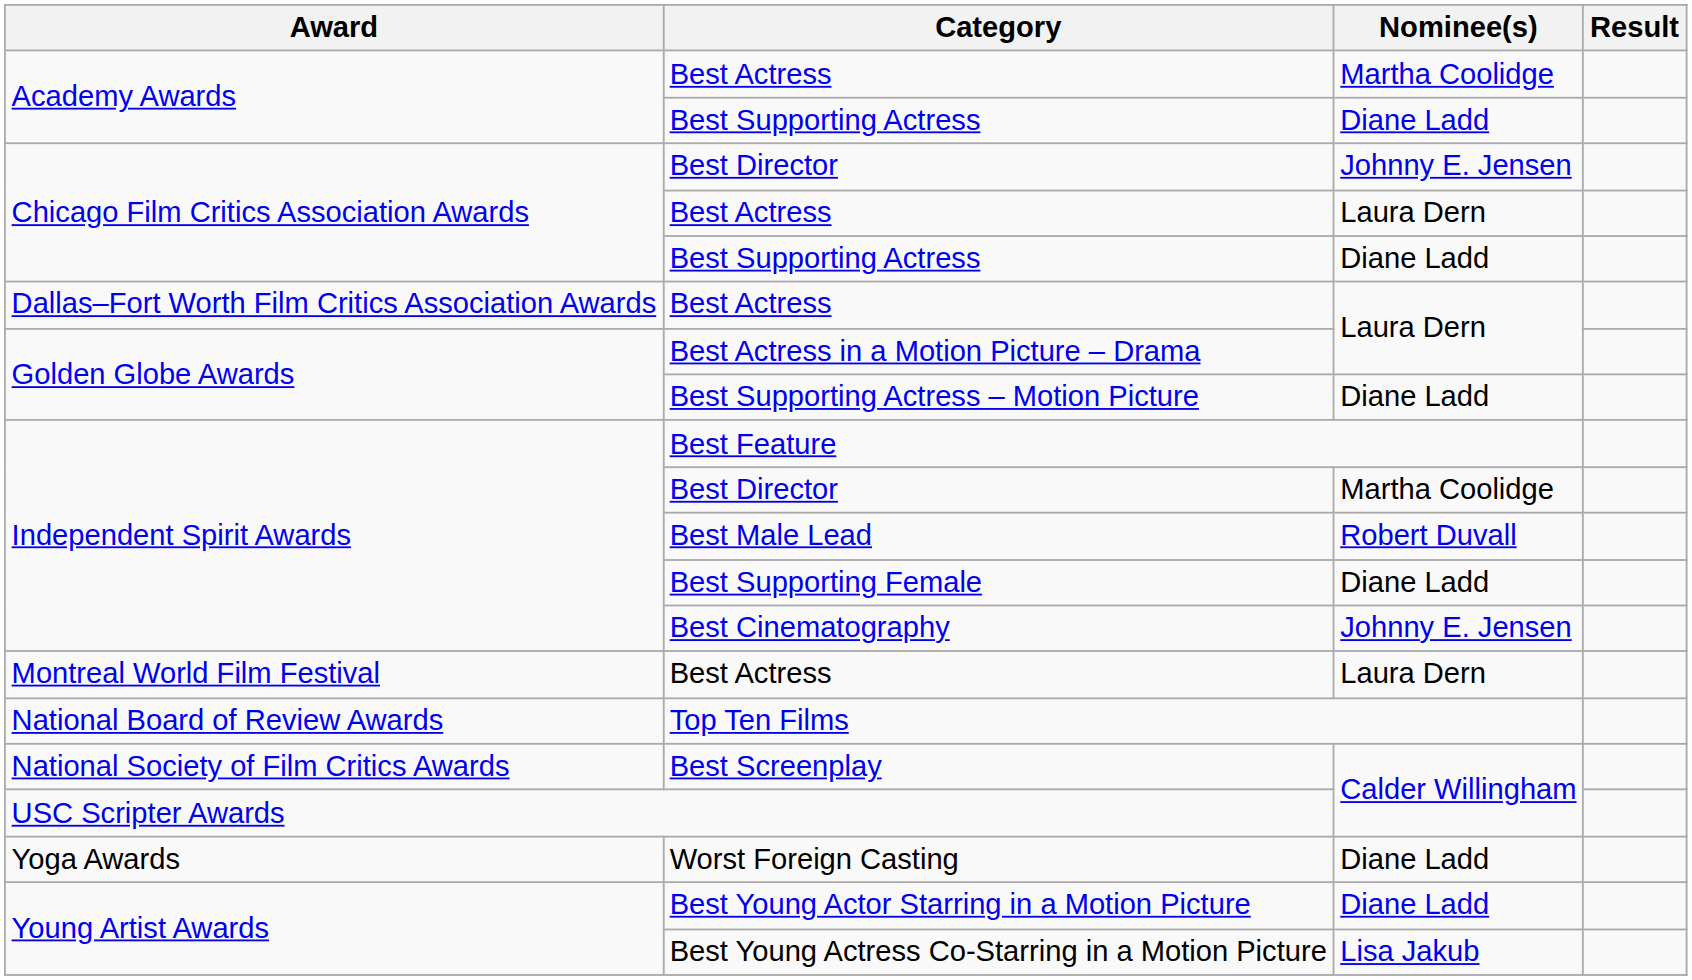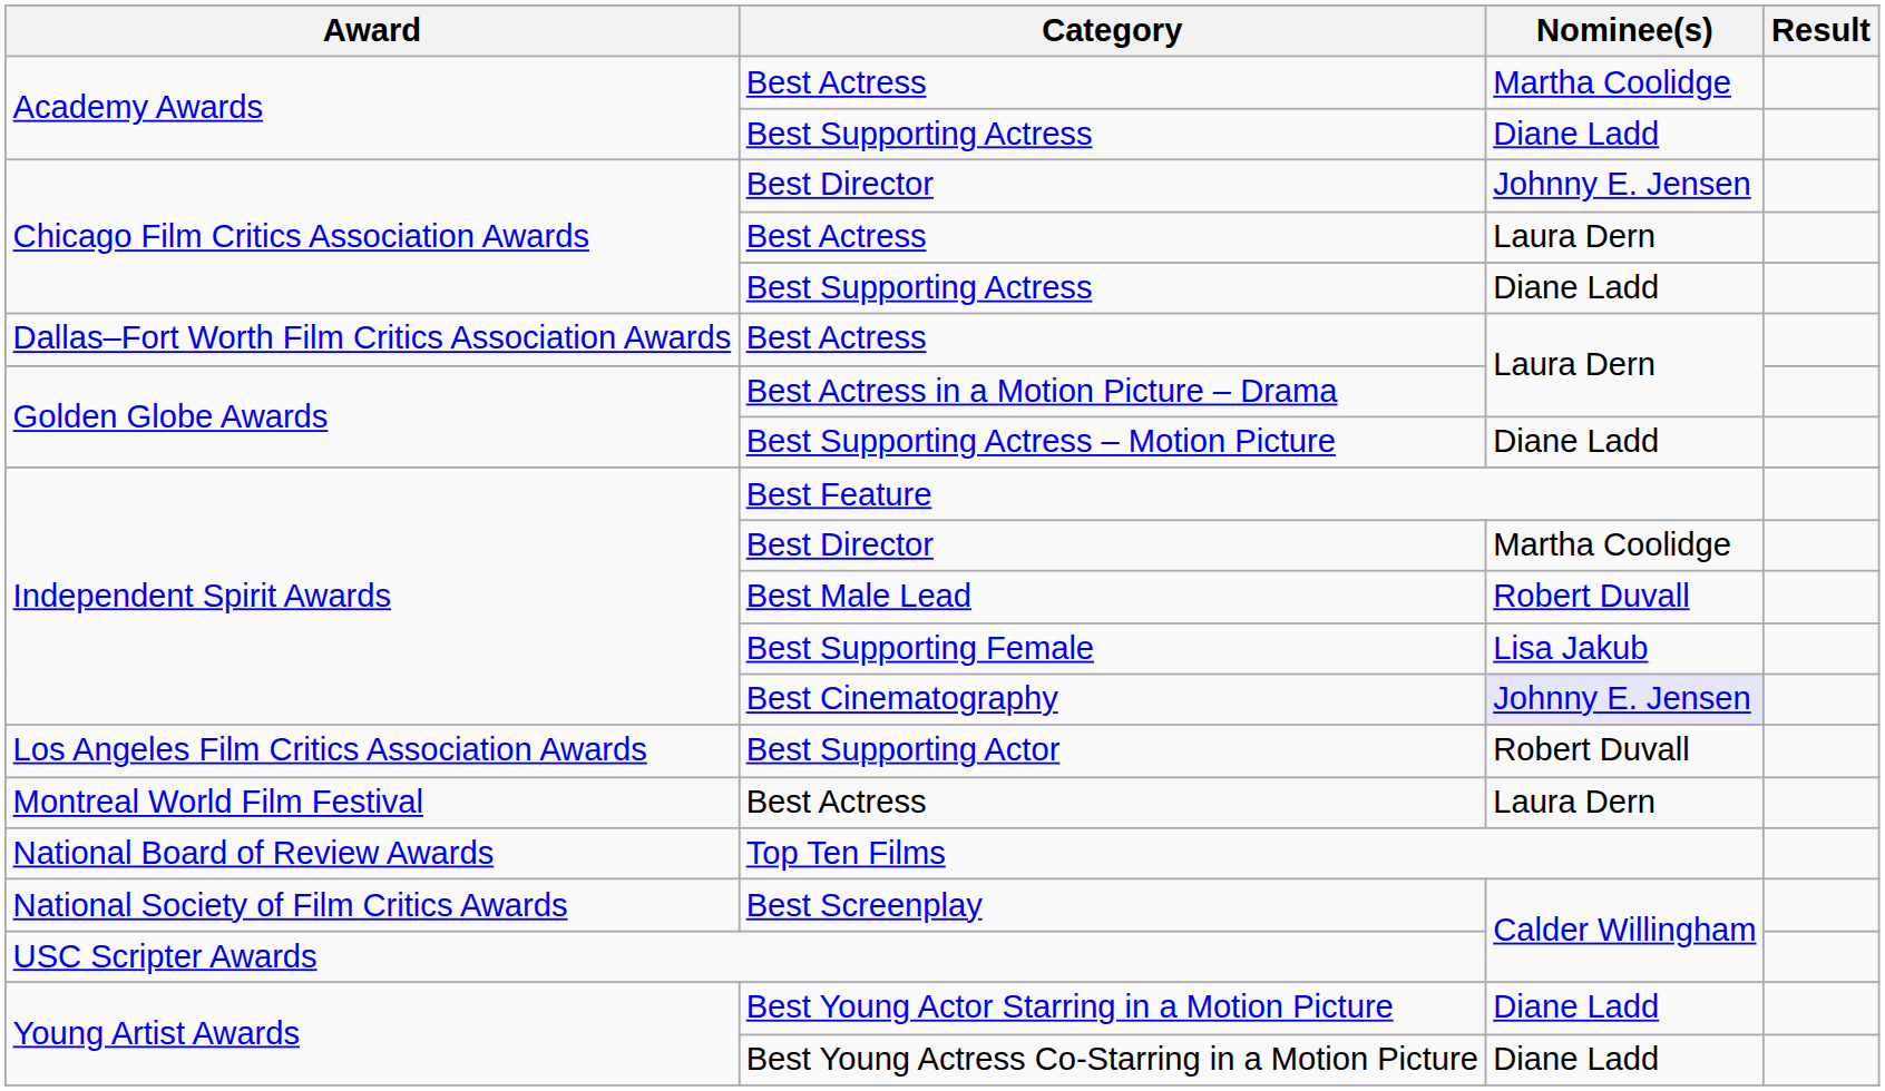 <table class="wikitable plainrowheaders">
 <tr>
 <th>Award</th>
 <th>Category</th>
 <th>Nominee(s)</th>
 <th>Result</th>
 </tr>
 <tr>
 <td rowspan="2"><a href='#'>Academy Awards</a></td>
 <td><a href='#'>Best Actress</a></td>
 <td><a href='#'>Martha Coolidge</a></td>
 <td></td>
 </tr>
 <tr>
 <td><a href='#'>Best Supporting Actress</a></td>
 <td><a href='#'>Diane Ladd</a></td>
 <td></td>
 </tr>
 <tr>
 <td rowspan="3"><a href='#'>Chicago Film Critics Association Awards</a></td>
 <td><a href='#'>Best Director</a></td>
 <td><a href='#'>Johnny E. Jensen</a></td>
 <td></td>
 </tr>
 <tr>
 <td><a href='#'>Best Actress</a></td>
 <td>Laura Dern</td>
 <td></td>
 </tr>
 <tr>
 <td><a href='#'>Best Supporting Actress</a></td>
 <td>Diane Ladd</td>
 <td></td>
 </tr>
 <tr>
 <td><a href='#'>Dallas–Fort Worth Film Critics Association Awards</a></td>
 <td><a href='#'>Best Actress</a></td>
 <td rowspan="2">Laura Dern</td>
 <td></td>
 </tr>
 <tr>
 <td rowspan="2"><a href='#'>Golden Globe Awards</a></td>
 <td><a href='#'>Best Actress in a Motion Picture – Drama</a></td>
 <td></td>
 </tr>
 <tr>
 <td><a href='#'>Best Supporting Actress – Motion Picture</a></td>
 <td>Diane Ladd</td>
 <td></td>
 </tr>
 <tr>
 <td rowspan="5"><a href='#'>Independent Spirit Awards</a></td>
 <td colspan="2"><a href='#'>Best Feature</a></td>
 <td></td>
 </tr>
 <tr>
 <td><a href='#'>Best Director</a></td>
 <td>Martha Coolidge</td>
 <td></td>
 </tr>
 <tr>
 <td><a href='#'>Best Male Lead</a></td>
 <td><a href='#'>Robert Duvall</a></td>
 <td></td>
 </tr>
 <tr>
 <td><a href='#'>Best Supporting Female</a></td>
-<td>Diane Ladd</td>
+<td><a href='#'>Lisa Jakub</a></td>
 <td></td>
 </tr>
 <tr>
 <td><a href='#'>Best Cinematography</a></td>
-<td><a href='#'>Johnny E. Jensen</a></td>
+<td style="background: lavender;"><a href='#'>Johnny E. Jensen</a></td>
+<td></td>
+</tr>
+<tr>
+<td><a href='#'>Los Angeles Film Critics Association Awards</a></td>
+<td><a href='#'>Best Supporting Actor</a></td>
+<td>Robert Duvall</td>
 <td></td>
 </tr>
 <tr>
 <td><a href='#'>Montreal World Film Festival</a></td>
 <td>Best Actress</td>
 <td>Laura Dern</td>
 <td></td>
 </tr>
 <tr>
 <td><a href='#'>National Board of Review Awards</a></td>
 <td colspan="2"><a href='#'>Top Ten Films</a></td>
 <td></td>
 </tr>
 <tr>
 <td><a href='#'>National Society of Film Critics Awards</a></td>
 <td><a href='#'>Best Screenplay</a></td>
 <td rowspan="2"><a href='#'>Calder Willingham</a></td>
 <td></td>
 </tr>
 <tr>
 <td colspan="2"><a href='#'>USC Scripter Awards</a></td>
 <td></td>
 </tr>
 <tr>
-<td>Yoga Awards</td>
-<td>Worst Foreign Casting</td>
-<td>Diane Ladd </td>
-<td></td>
-</tr>
-<tr>
 <td rowspan="2"><a href='#'>Young Artist Awards</a></td>
 <td><a href='#'>Best Young Actor Starring in a Motion Picture</a></td>
 <td><a href='#'>Diane Ladd</a></td>
 <td></td>
 </tr>
 <tr>
 <td>Best Young Actress Co-Starring in a Motion Picture</td>
-<td><a href='#'>Lisa Jakub</a></td>
+<td>Diane Ladd</td>
 <td></td>
 </tr>
 </table>
